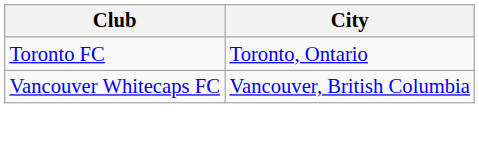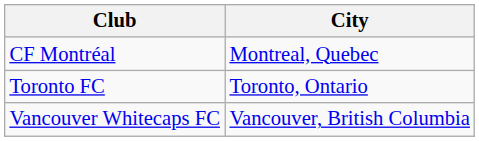 <table class="wikitable">
 <tr>
 <th>Club</th>
 <th>City</th>
+</tr>
+<tr>
+<td><a href='#'>CF Montréal</a></td>
+<td><a href='#'>Montreal, Quebec</a></td>
 </tr>
 <tr>
 <td><a href='#'>Toronto FC</a></td>
 <td><a href='#'>Toronto, Ontario</a></td>
 </tr>
 <tr>
 <td><a href='#'>Vancouver Whitecaps FC</a></td>
 <td><a href='#'>Vancouver, British Columbia</a></td>
 </tr>
 </table>
